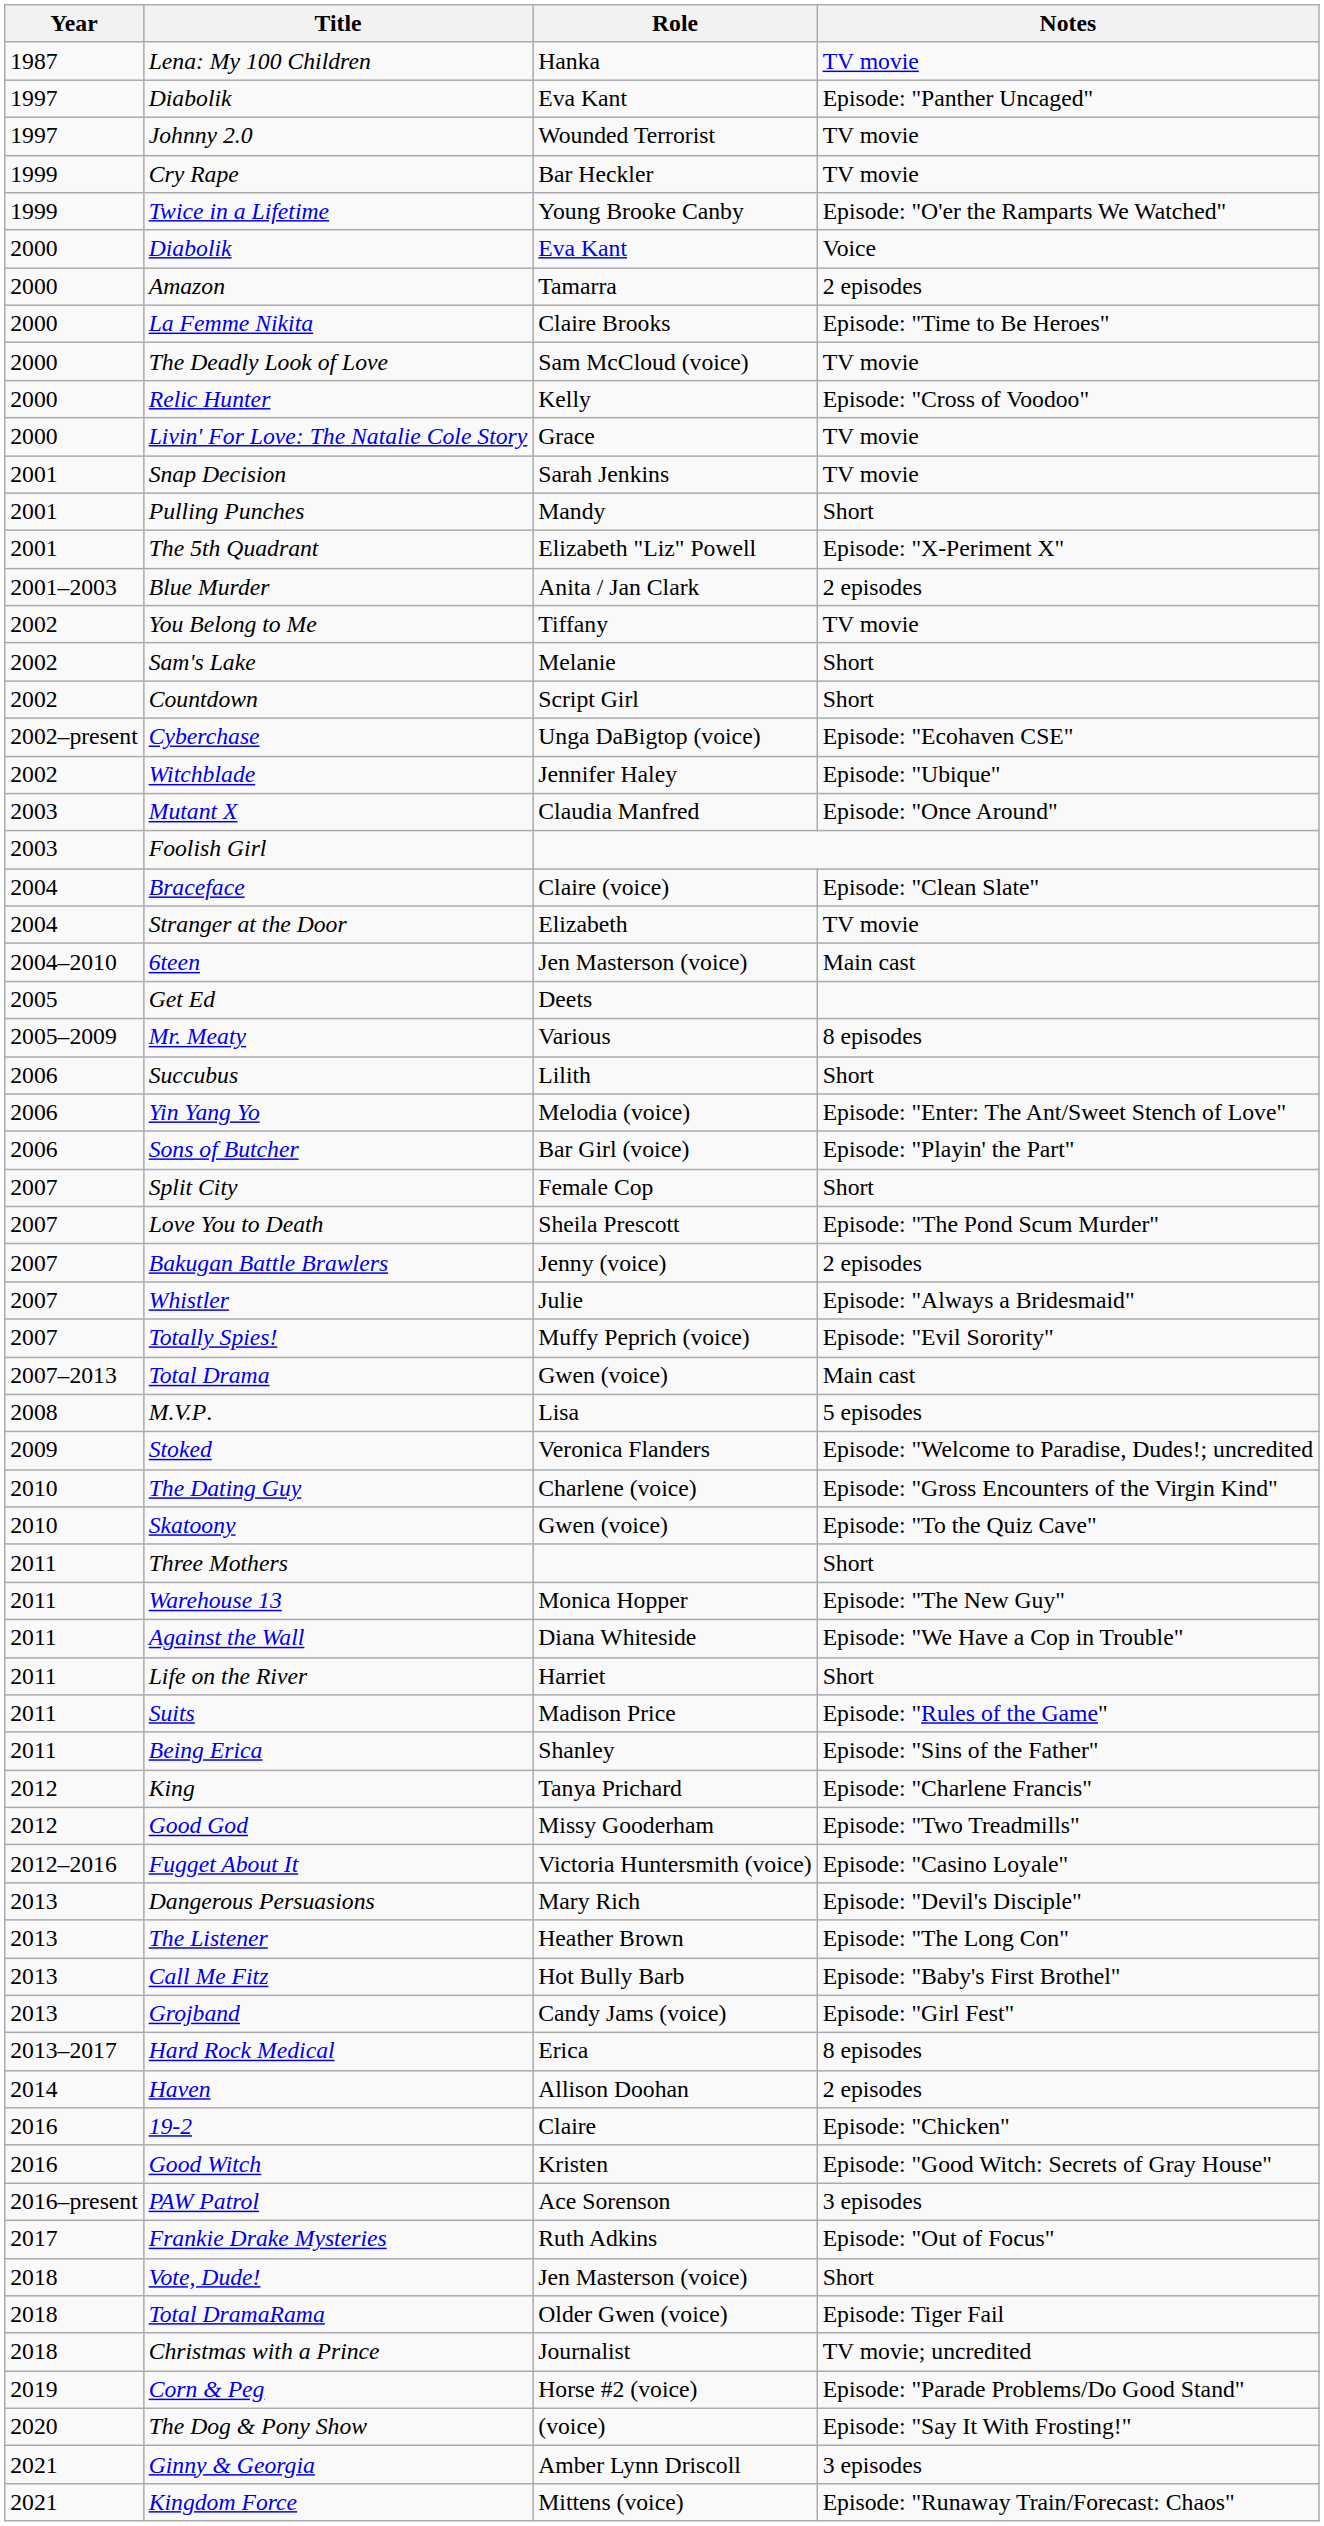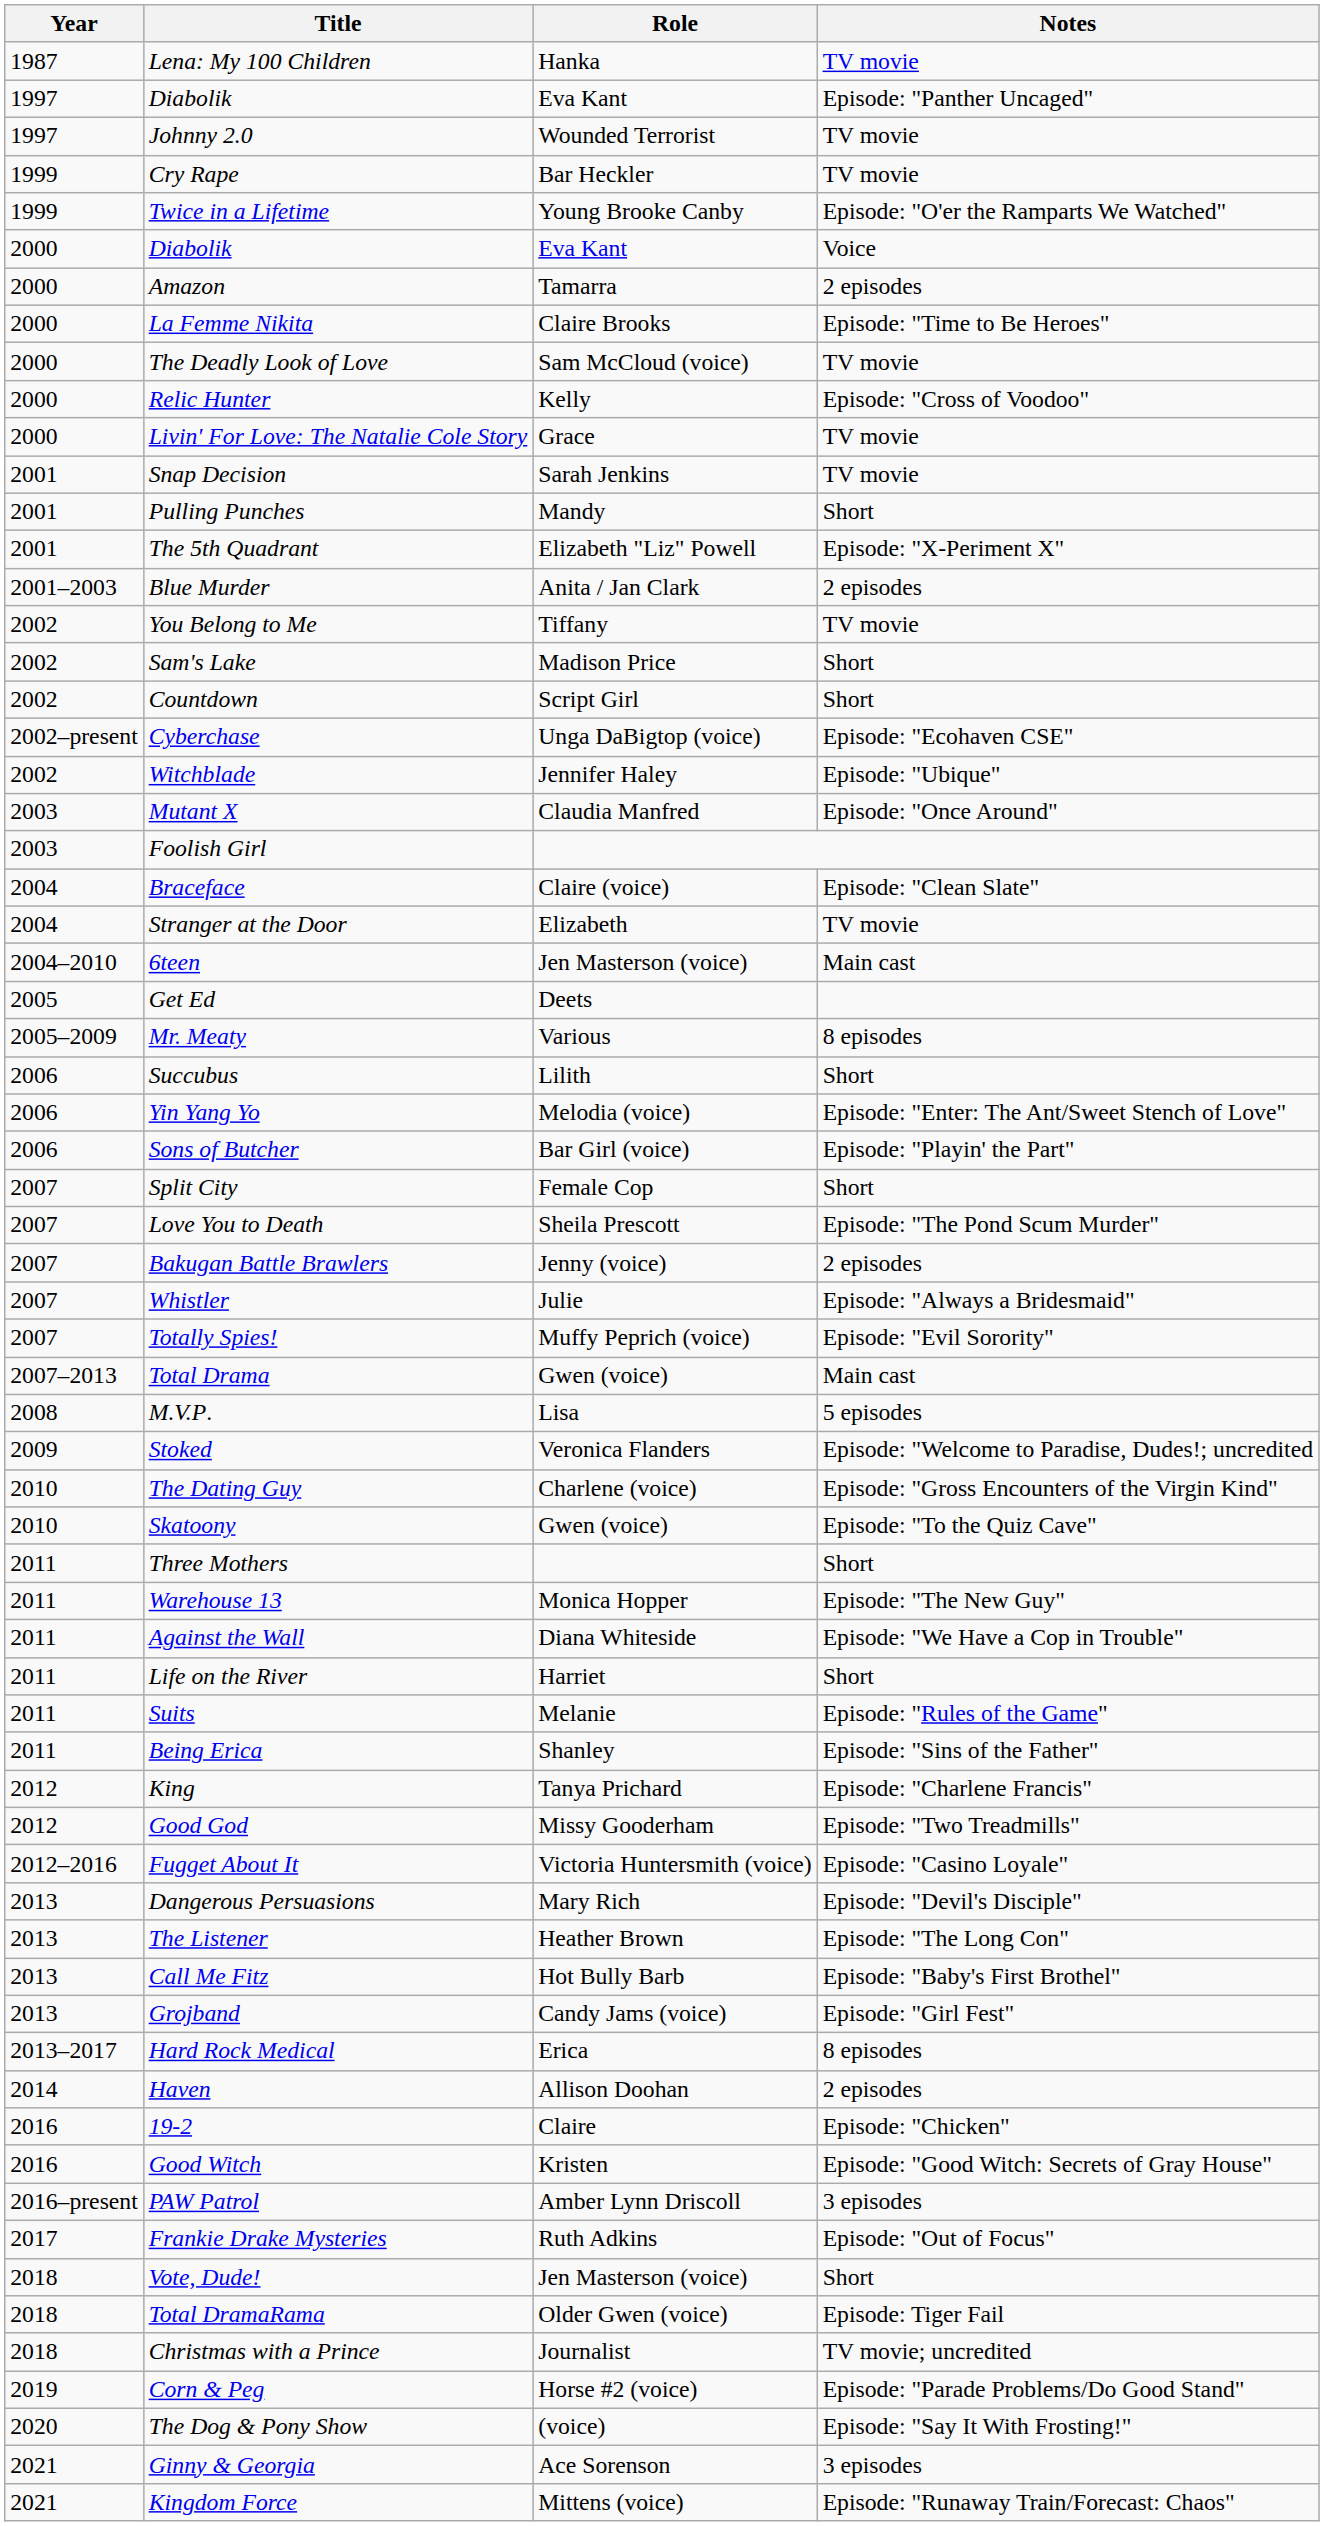 <table class="wikitable sortable">
 <tr>
 <th>Year</th>
 <th>Title</th>
 <th>Role</th>
 <th class="unsortable">Notes</th>
 </tr>
 <tr>
 <td>1987</td>
 <td><em>Lena: My 100 Children</em></td>
 <td>Hanka</td>
 <td><a href='#'>TV movie</a></td>
 </tr>
 <tr>
 <td>1997</td>
 <td><em>Diabolik</em></td>
 <td>Eva Kant</td>
 <td>Episode: "Panther Uncaged"</td>
 </tr>
 <tr>
 <td>1997</td>
 <td><em>Johnny 2.0</em></td>
 <td>Wounded Terrorist</td>
 <td>TV movie</td>
 </tr>
 <tr>
 <td>1999</td>
 <td><em>Cry Rape</em></td>
 <td>Bar Heckler</td>
 <td>TV movie</td>
 </tr>
 <tr>
 <td>1999</td>
 <td><a href='#'><em>Twice in a Lifetime</em></a></td>
 <td>Young Brooke Canby</td>
 <td>Episode: "O'er the Ramparts We Watched"</td>
 </tr>
 <tr>
 <td>2000</td>
 <td><em><a href='#'>Diabolik</a></em></td>
 <td><a href='#'>Eva Kant</a></td>
 <td>Voice</td>
 </tr>
 <tr>
 <td>2000</td>
 <td><em>Amazon</em></td>
 <td>Tamarra</td>
 <td>2 episodes</td>
 </tr>
 <tr>
 <td>2000</td>
 <td><em><a href='#'>La Femme Nikita</a></em></td>
 <td>Claire Brooks</td>
 <td>Episode: "Time to Be Heroes"</td>
 </tr>
 <tr>
 <td>2000</td>
 <td data-sort-value="Deadly Look of Love, The"><em>The Deadly Look of Love</em></td>
 <td>Sam McCloud (voice)</td>
 <td>TV movie</td>
 </tr>
 <tr>
 <td>2000</td>
 <td><em><a href='#'>Relic Hunter</a></em></td>
 <td>Kelly</td>
 <td>Episode: "Cross of Voodoo"</td>
 </tr>
 <tr>
 <td>2000</td>
 <td><em><a href='#'>Livin' For Love: The Natalie Cole Story</a></em></td>
 <td>Grace</td>
 <td>TV movie</td>
 </tr>
 <tr>
 <td>2001</td>
 <td><em>Snap Decision</em></td>
 <td>Sarah Jenkins</td>
 <td>TV movie</td>
 </tr>
 <tr>
 <td>2001</td>
 <td><em>Pulling Punches</em></td>
 <td>Mandy</td>
 <td>Short</td>
 </tr>
 <tr>
 <td>2001</td>
 <td data-sort-value="5th Quadrant, The"><em>The 5th Quadrant</em></td>
 <td>Elizabeth "Liz" Powell</td>
 <td>Episode: "X-Periment X"</td>
 </tr>
 <tr>
 <td>2001–2003</td>
 <td><em>Blue Murder</em></td>
 <td>Anita / Jan Clark</td>
 <td>2 episodes</td>
 </tr>
 <tr>
 <td>2002</td>
 <td><em>You Belong to Me</em></td>
 <td>Tiffany</td>
 <td>TV movie</td>
 </tr>
 <tr>
 <td>2002</td>
 <td><em>Sam's Lake</em></td>
-<td>Melanie</td>
+<td>Madison Price</td>
 <td>Short</td>
 </tr>
 <tr>
 <td>2002</td>
 <td><em>Countdown</em></td>
 <td>Script Girl</td>
 <td>Short</td>
 </tr>
 <tr>
 <td>2002–present</td>
 <td><em><a href='#'>Cyberchase</a></em></td>
 <td>Unga DaBigtop (voice)</td>
 <td>Episode: "Ecohaven CSE"</td>
 </tr>
 <tr>
 <td>2002</td>
 <td><em><a href='#'>Witchblade</a></em></td>
 <td>Jennifer Haley</td>
 <td>Episode: "Ubique"</td>
 </tr>
 <tr>
 <td>2003</td>
 <td><a href='#'><em>Mutant X</em></a></td>
 <td>Claudia Manfred</td>
 <td>Episode: "Once Around"</td>
 </tr>
 <tr>
 <td>2003</td>
 <td><em>Foolish Girl</em></td>
 </tr>
 <tr>
 <td>2004</td>
 <td><em><a href='#'>Braceface</a></em></td>
 <td>Claire (voice)</td>
 <td>Episode: "Clean Slate"</td>
 </tr>
 <tr>
 <td>2004</td>
 <td><em>Stranger at the Door</em></td>
 <td>Elizabeth</td>
 <td>TV movie</td>
 </tr>
 <tr>
 <td>2004–2010</td>
 <td><em><a href='#'>6teen</a></em></td>
 <td>Jen Masterson (voice)</td>
 <td>Main cast</td>
 </tr>
 <tr>
 <td>2005</td>
 <td><em>Get Ed</em></td>
 <td>Deets</td>
 </tr>
 <tr>
 <td>2005–2009</td>
 <td><em><a href='#'>Mr. Meaty</a></em></td>
 <td>Various</td>
 <td>8 episodes</td>
 </tr>
 <tr>
 <td>2006</td>
 <td><em>Succubus</em></td>
 <td>Lilith</td>
 <td>Short</td>
 </tr>
 <tr>
 <td>2006</td>
 <td><a href='#'><em>Yin Yang Yo</em></a></td>
 <td>Melodia (voice)</td>
 <td>Episode: "Enter: The Ant/Sweet Stench of Love"</td>
 </tr>
 <tr>
 <td>2006</td>
 <td><em><a href='#'>Sons of Butcher</a></em></td>
 <td>Bar Girl (voice)</td>
 <td>Episode: "Playin' the Part"</td>
 </tr>
 <tr>
 <td>2007</td>
 <td><em>Split City</em></td>
 <td>Female Cop</td>
 <td>Short</td>
 </tr>
 <tr>
 <td>2007</td>
 <td><em>Love You to Death</em></td>
 <td>Sheila Prescott</td>
 <td>Episode: "The Pond Scum Murder"</td>
 </tr>
 <tr>
 <td>2007</td>
 <td><em><a href='#'>Bakugan Battle Brawlers</a></em></td>
 <td>Jenny (voice)</td>
 <td>2 episodes</td>
 </tr>
 <tr>
 <td>2007</td>
 <td><em><a href='#'>Whistler</a></em></td>
 <td>Julie</td>
 <td>Episode: "Always a Bridesmaid"</td>
 </tr>
 <tr>
 <td>2007</td>
 <td><em><a href='#'>Totally Spies!</a></em></td>
 <td>Muffy Peprich (voice)</td>
 <td>Episode: "Evil Sorority"</td>
 </tr>
 <tr>
 <td>2007–2013</td>
 <td><em><a href='#'>Total Drama</a></em></td>
 <td>Gwen (voice)</td>
 <td>Main cast</td>
 </tr>
 <tr>
 <td>2008</td>
 <td><em>M.V.P</em>.</td>
 <td>Lisa</td>
 <td>5 episodes</td>
 </tr>
 <tr>
 <td>2009</td>
 <td><em><a href='#'>Stoked</a></em></td>
 <td>Veronica Flanders</td>
 <td>Episode: "Welcome to Paradise, Dudes!; uncredited</td>
 </tr>
 <tr>
 <td>2010</td>
 <td data-sort-value="Dating Guy, The"><em><a href='#'>The Dating Guy</a></em></td>
 <td>Charlene (voice)</td>
 <td>Episode: "Gross Encounters of the Virgin Kind"</td>
 </tr>
 <tr>
 <td>2010</td>
 <td><em><a href='#'>Skatoony</a></em></td>
 <td>Gwen (voice)</td>
 <td>Episode: "To the Quiz Cave"</td>
 </tr>
 <tr>
 <td>2011</td>
 <td><em>Three Mothers</em></td>
 <td></td>
 <td>Short</td>
 </tr>
 <tr>
 <td>2011</td>
 <td><em><a href='#'>Warehouse 13</a></em></td>
 <td>Monica Hopper</td>
 <td>Episode: "The New Guy"</td>
 </tr>
 <tr>
 <td>2011</td>
 <td><em><a href='#'>Against the Wall</a></em></td>
 <td>Diana Whiteside</td>
 <td>Episode: "We Have a Cop in Trouble"</td>
 </tr>
 <tr>
 <td>2011</td>
 <td><em>Life on the River</em></td>
 <td>Harriet</td>
 <td>Short</td>
 </tr>
 <tr>
 <td>2011</td>
 <td><em><a href='#'>Suits</a></em></td>
-<td>Madison Price</td>
+<td>Melanie</td>
 <td>Episode: "<a href='#'>Rules of the Game</a>"</td>
 </tr>
 <tr>
 <td>2011</td>
 <td><em><a href='#'>Being Erica</a></em></td>
 <td>Shanley</td>
 <td>Episode: "Sins of the Father"</td>
 </tr>
 <tr>
 <td>2012</td>
 <td><em>King</em></td>
 <td>Tanya Prichard</td>
 <td>Episode: "Charlene Francis"</td>
 </tr>
 <tr>
 <td>2012</td>
 <td><em><a href='#'>Good God</a></em></td>
 <td>Missy Gooderham</td>
 <td>Episode: "Two Treadmills"</td>
 </tr>
 <tr>
 <td>2012–2016</td>
 <td><em><a href='#'>Fugget About It</a></em></td>
 <td>Victoria Huntersmith (voice)</td>
 <td>Episode: "Casino Loyale"</td>
 </tr>
 <tr>
 <td>2013</td>
 <td><em>Dangerous Persuasions</em></td>
 <td>Mary Rich</td>
 <td>Episode: "Devil's Disciple"</td>
 </tr>
 <tr>
 <td>2013</td>
 <td data-sort-value="Listener, The"><em><a href='#'>The Listener</a></em></td>
 <td>Heather Brown</td>
 <td>Episode: "The Long Con"</td>
 </tr>
 <tr>
 <td>2013</td>
 <td><em><a href='#'>Call Me Fitz</a></em></td>
 <td>Hot Bully Barb</td>
 <td>Episode: "Baby's First Brothel"</td>
 </tr>
 <tr>
 <td>2013</td>
 <td><em><a href='#'>Grojband</a></em></td>
 <td>Candy Jams (voice)</td>
 <td>Episode: "Girl Fest"</td>
 </tr>
 <tr>
 <td>2013–2017</td>
 <td><em><a href='#'>Hard Rock Medical</a></em></td>
 <td>Erica</td>
 <td>8 episodes</td>
 </tr>
 <tr>
 <td>2014</td>
 <td><em><a href='#'>Haven</a></em></td>
 <td>Allison Doohan</td>
 <td>2 episodes</td>
 </tr>
 <tr>
 <td>2016</td>
 <td><em><a href='#'>19-2</a></em></td>
 <td>Claire</td>
 <td>Episode: "Chicken"</td>
 </tr>
 <tr>
 <td>2016</td>
 <td><em><a href='#'>Good Witch</a></em></td>
 <td>Kristen</td>
 <td>Episode: "Good Witch: Secrets of Gray House"</td>
 </tr>
 <tr>
 <td>2016–present</td>
 <td><em><a href='#'>PAW Patrol</a></em></td>
-<td>Ace Sorenson</td>
+<td>Amber Lynn Driscoll</td>
 <td>3 episodes</td>
 </tr>
 <tr>
 <td>2017</td>
 <td><em><a href='#'>Frankie Drake Mysteries</a></em></td>
 <td>Ruth Adkins</td>
 <td>Episode: "Out of Focus"</td>
 </tr>
 <tr>
 <td>2018</td>
 <td><em><a href='#'>Vote, Dude!</a></em></td>
 <td>Jen Masterson (voice)</td>
 <td>Short</td>
 </tr>
 <tr>
 <td>2018</td>
 <td><em><a href='#'>Total DramaRama</a></em></td>
 <td>Older Gwen (voice)</td>
 <td>Episode: Tiger Fail</td>
 </tr>
 <tr>
 <td>2018</td>
 <td><em>Christmas with a Prince</em></td>
 <td>Journalist</td>
 <td>TV movie; uncredited</td>
 </tr>
 <tr>
 <td>2019</td>
 <td><em><a href='#'>Corn & Peg</a></em></td>
 <td>Horse #2 (voice)</td>
 <td>Episode: "Parade Problems/Do Good Stand"</td>
 </tr>
 <tr>
 <td>2020</td>
 <td data-sort-value="Dog & Pony Show, The"><em>The Dog & Pony Show</em></td>
 <td>(voice)</td>
 <td>Episode: "Say It With Frosting!"</td>
 </tr>
 <tr>
 <td>2021</td>
 <td><em><a href='#'>Ginny & Georgia</a></em></td>
-<td>Amber Lynn Driscoll</td>
+<td>Ace Sorenson</td>
 <td>3 episodes</td>
 </tr>
 <tr>
 <td>2021</td>
 <td><em><a href='#'>Kingdom Force</a></em></td>
 <td>Mittens (voice)</td>
 <td>Episode: "Runaway Train/Forecast: Chaos"</td>
 </tr>
 </table>
